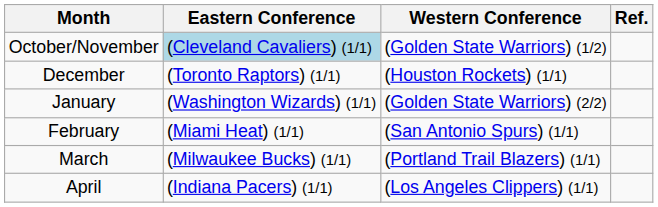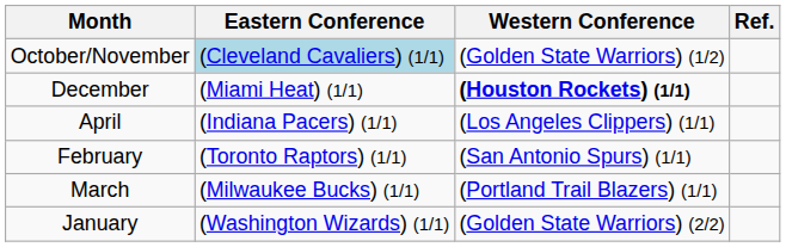 <table class="wikitable sortable" style="text-align:left">
 <tr>
 <th>Month</th>
 <th>Eastern Conference</th>
 <th>Western Conference</th>
 <th class=unsortable>Ref.</th>
 </tr>
 <tr>
 <td align=center>October/November</td>
 <td style="background: lightblue;"> (<a href='#'>Cleveland Cavaliers</a>) <small>(1/1)</small></td>
 <td> (<a href='#'>Golden State Warriors</a>) <small>(1/2)</small></td>
 <td align=center></td>
 </tr>
 <tr>
 <td align=center>December</td>
-<td> (<a href='#'>Toronto Raptors</a>) <small>(1/1)</small></td>
-<td> (<a href='#'>Houston Rockets</a>) <small>(1/1)</small></td>
+<td> (<a href='#'>Miami Heat</a>) <small>(1/1)</small></td>
+<td><strong> (<a href='#'>Houston Rockets</a>) <small>(1/1)</small></strong></td>
 <td align=center></td>
 </tr>
 <tr>
-<td align=center>January</td>
-<td> (<a href='#'>Washington Wizards</a>) <small>(1/1)</small></td>
-<td> (<a href='#'>Golden State Warriors</a>) <small>(2/2)</small></td>
+<td align=center>April</td>
+<td> (<a href='#'>Indiana Pacers</a>) <small>(1/1)</small></td>
+<td> (<a href='#'>Los Angeles Clippers</a>) <small>(1/1)</small></td>
 <td align=center></td>
 </tr>
 <tr>
 <td align=center>February</td>
-<td> (<a href='#'>Miami Heat</a>) <small>(1/1)</small></td>
+<td> (<a href='#'>Toronto Raptors</a>) <small>(1/1)</small></td>
 <td> (<a href='#'>San Antonio Spurs</a>) <small>(1/1)</small></td>
 <td align=center></td>
 </tr>
 <tr>
 <td align=center>March</td>
 <td> (<a href='#'>Milwaukee Bucks</a>) <small>(1/1)</small></td>
 <td> (<a href='#'>Portland Trail Blazers</a>) <small>(1/1)</small></td>
 <td align=center></td>
 </tr>
 <tr>
-<td align=center>April</td>
-<td> (<a href='#'>Indiana Pacers</a>) <small>(1/1)</small></td>
-<td> (<a href='#'>Los Angeles Clippers</a>) <small>(1/1)</small></td>
+<td align=center>January</td>
+<td> (<a href='#'>Washington Wizards</a>) <small>(1/1)</small></td>
+<td> (<a href='#'>Golden State Warriors</a>) <small>(2/2)</small></td>
 <td align=center></td>
 </tr>
 </table>
